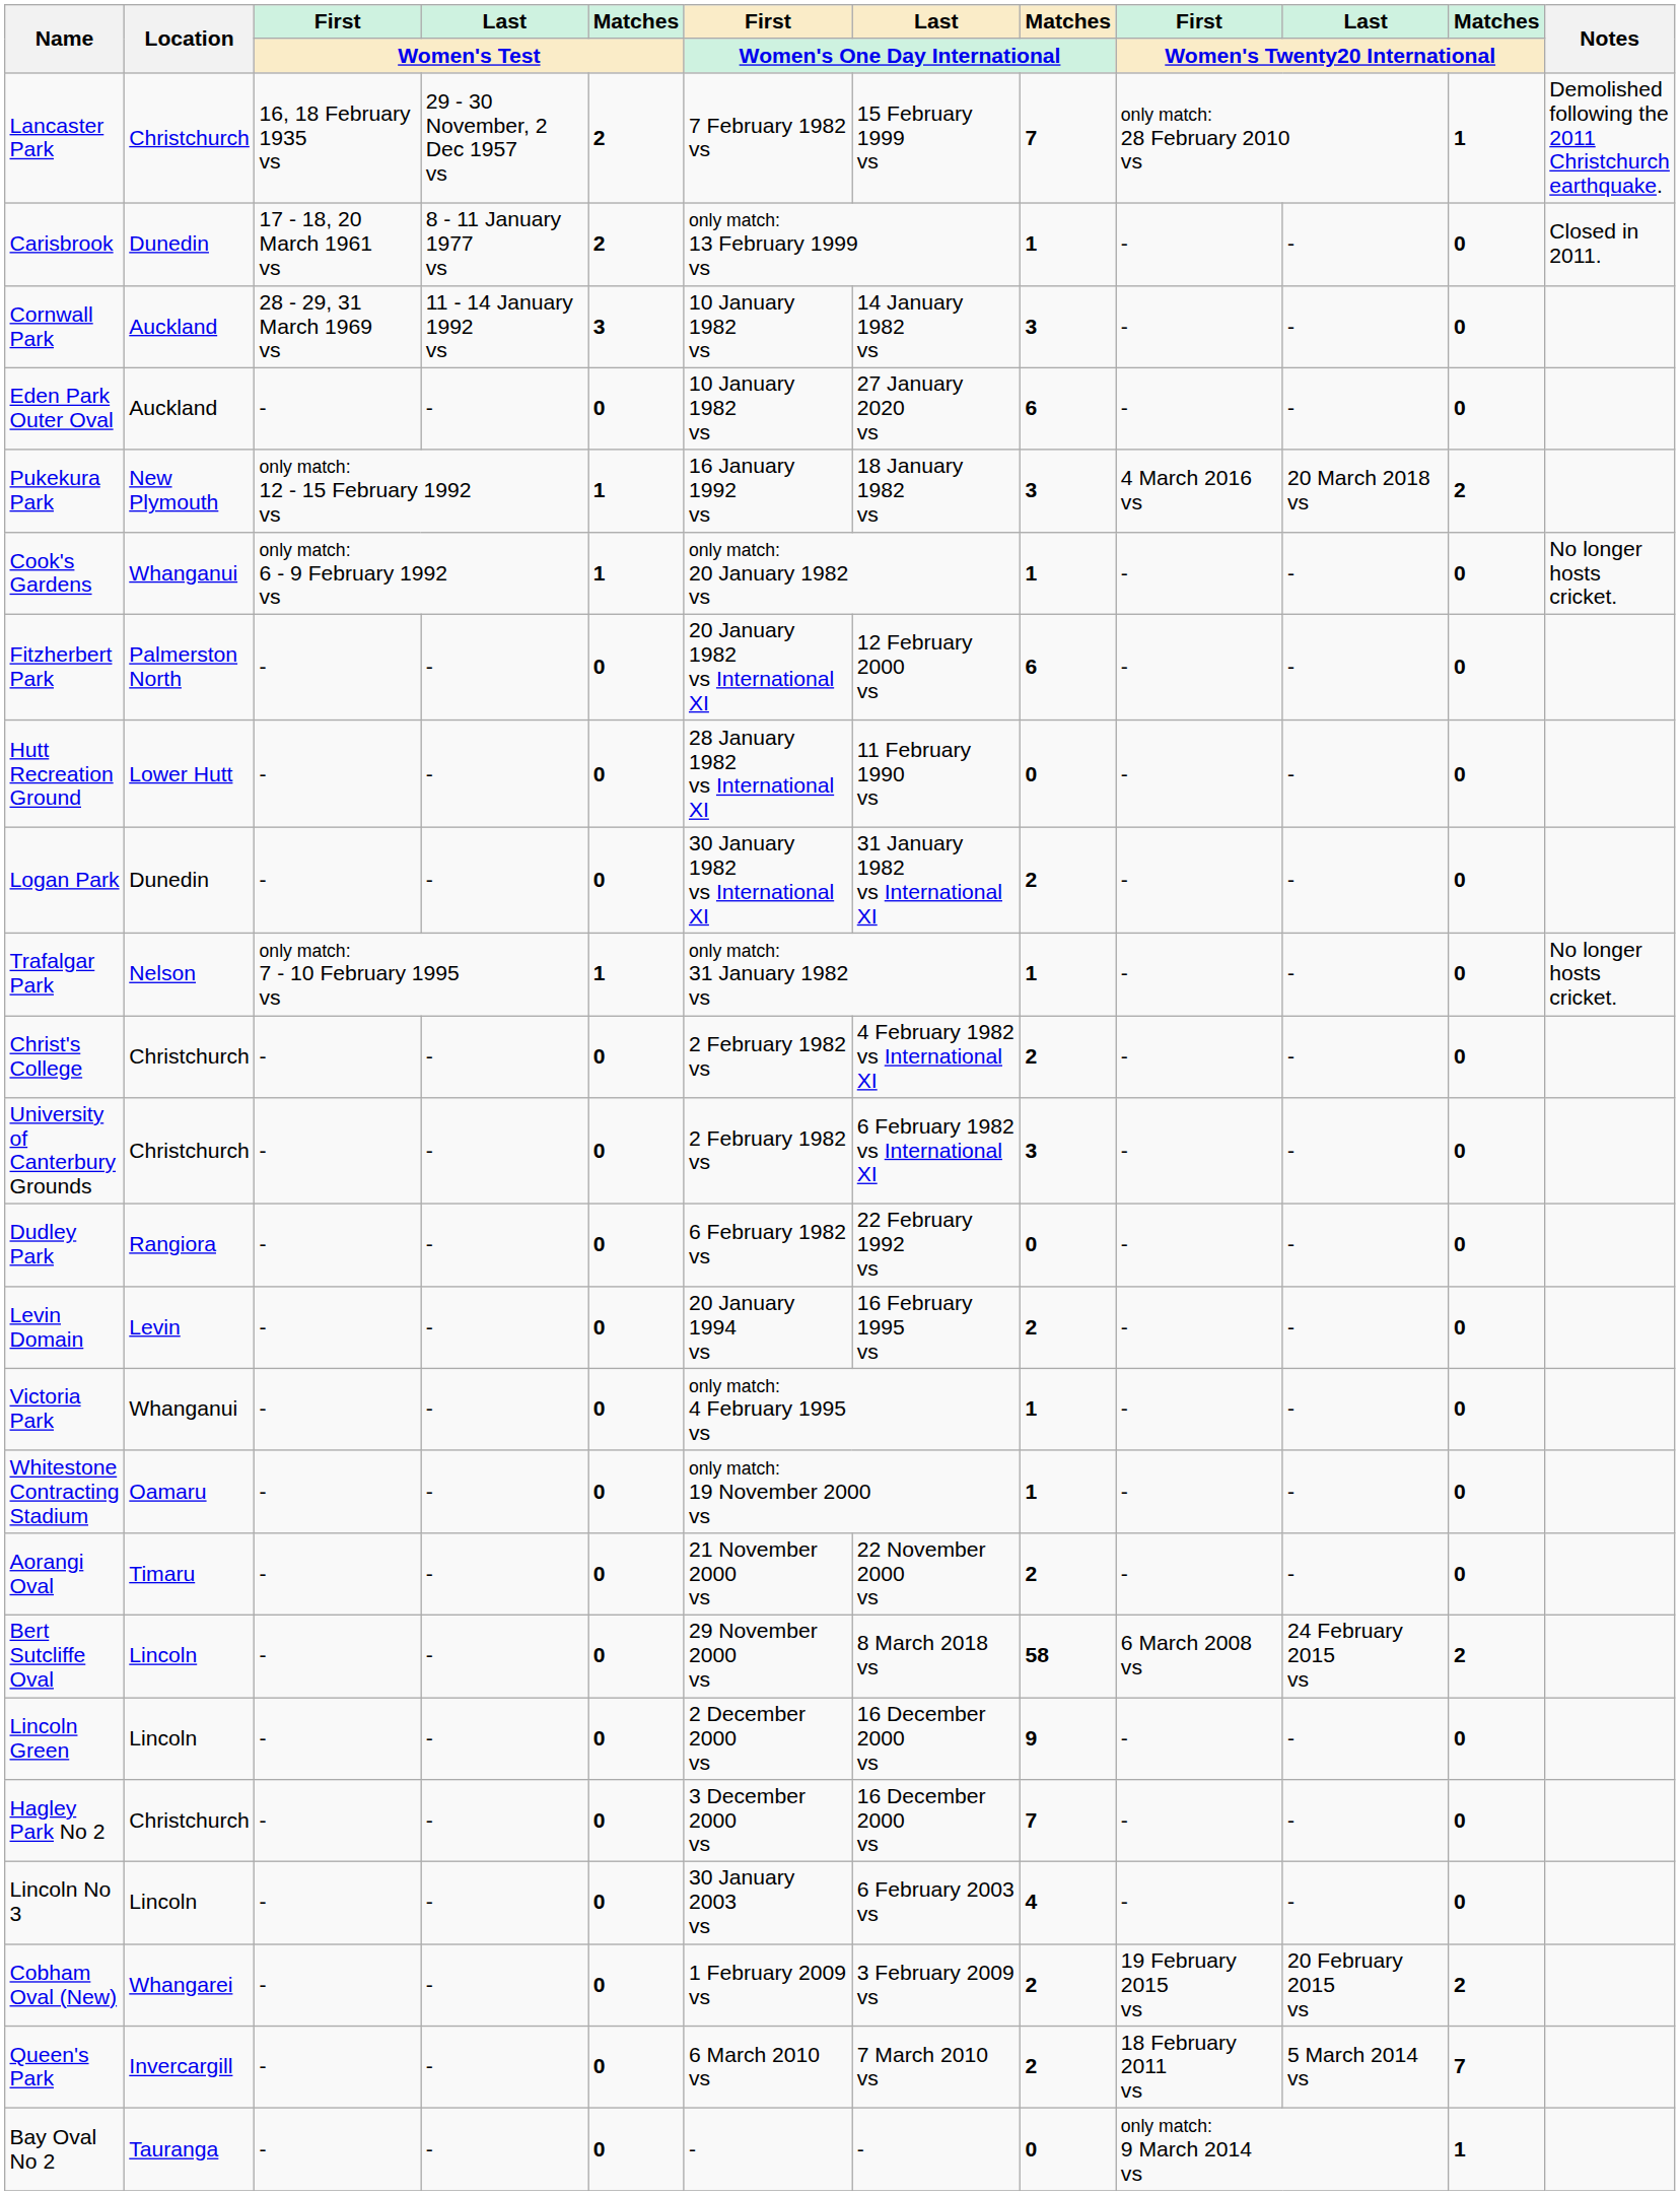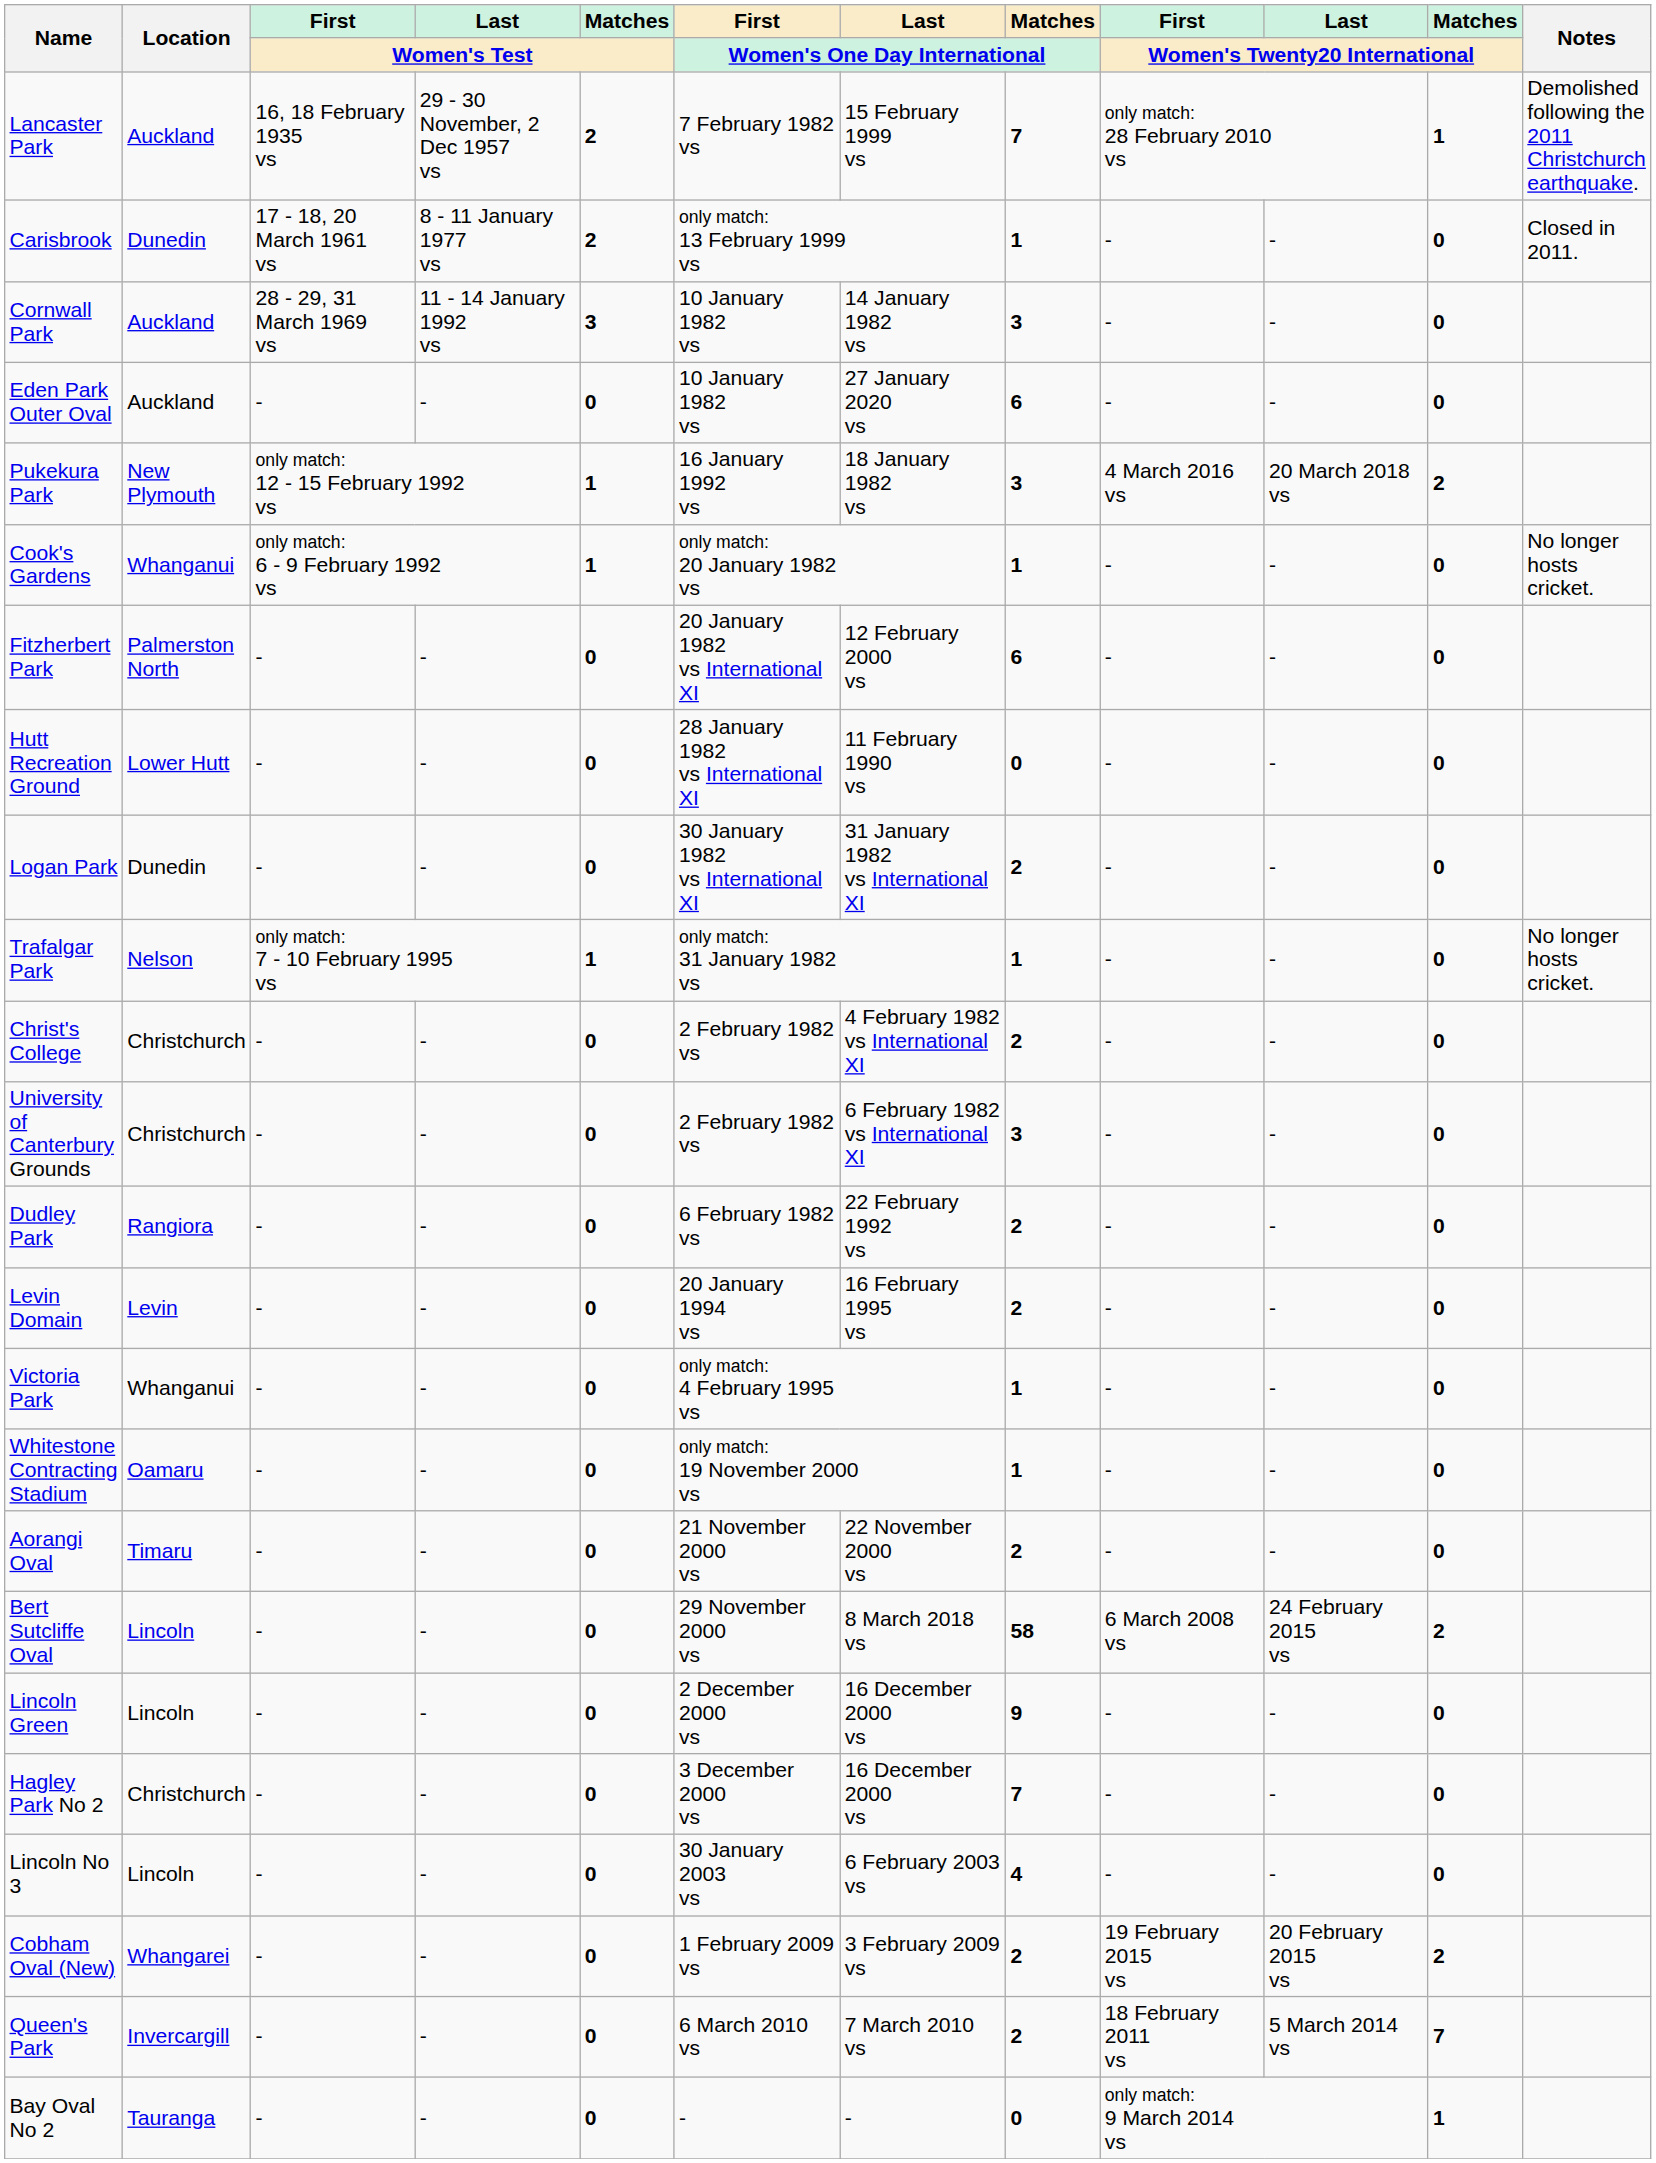 <table class="wikitable sortable">
 <tr>
 <th rowspan="2">Name</th>
 <th rowspan="2">Location</th>
 <th width="120" class="sortable" style="background:#cef2e0">First</th>
 <th width="120" class="sortable" style="background:#cef2e0">Last</th>
 <th style="background:#cef2e0">Matches</th>
 <th width="120" class="sortable" style="background:#faecc8">First</th>
 <th width="120" class="sortable" style="background:#faecc8">Last</th>
 <th style="background:#faecc8">Matches</th>
 <th width="120" class="sortable" style="background:#cef2e0">First</th>
 <th width="120" class="sortable" style="background:#cef2e0">Last</th>
 <th style="background:#cef2e0">Matches</th>
 <th rowspan="2" class="unsortable">Notes</th>
 </tr>
 <tr class="unsortable">
 <th colspan="3" style="background:#faecc8"><a href='#'>Women's Test</a></th>
 <th colspan="3" style="background:#cef2e0"><a href='#'>Women's One Day International</a></th>
 <th colspan="3" style="background:#faecc8"><a href='#'>Women's Twenty20 International</a></th>
 </tr>
 <tr>
 <td><a href='#'>Lancaster Park</a></td>
-<td><a href='#'>Christchurch</a></td>
+<td><a href='#'>Auckland</a></td>
 <td>16, 18 February 1935<br>vs </td>
 <td>29 - 30 November, 2 Dec 1957<br>vs </td>
 <td><strong>2</strong></td>
 <td>7 February 1982<br> vs </td>
 <td>15 February 1999<br>vs </td>
 <td><strong>7</strong></td>
 <td colspan="2"><small>only match:</small><br>28 February 2010<br>vs </td>
 <td><strong>1</strong></td>
 <td>Demolished following the <a href='#'>2011 Christchurch earthquake</a>.</td>
 </tr>
 <tr>
 <td><a href='#'>Carisbrook</a></td>
 <td><a href='#'>Dunedin</a></td>
 <td>17 - 18, 20 March 1961<br>vs </td>
 <td>8 - 11 January 1977<br>vs </td>
 <td><strong>2</strong></td>
 <td colspan="2" rowspan="1"><small>only match:</small><br>13 February 1999<br>vs </td>
 <td><strong>1</strong></td>
 <td>-</td>
 <td>-</td>
 <td><strong>0</strong></td>
 <td>Closed in 2011.</td>
 </tr>
 <tr>
 <td><a href='#'>Cornwall Park</a></td>
 <td><a href='#'>Auckland</a></td>
 <td>28 - 29, 31 March 1969<br>vs </td>
 <td>11 - 14 January 1992<br>vs </td>
 <td><strong>3</strong></td>
 <td>10 January 1982<br>vs </td>
 <td>14 January 1982<br>vs </td>
 <td><strong>3</strong></td>
 <td>-</td>
 <td>-</td>
 <td><strong>0</strong></td>
 <td></td>
 </tr>
 <tr>
 <td><a href='#'>Eden Park Outer Oval</a></td>
 <td>Auckland</td>
 <td>-</td>
 <td>-</td>
 <td><strong>0</strong></td>
 <td>10 January 1982<br> vs </td>
 <td>27 January 2020<br>vs </td>
 <td><strong>6</strong></td>
 <td>-</td>
 <td>-</td>
 <td><strong>0</strong></td>
 <td></td>
 </tr>
 <tr>
 <td><a href='#'>Pukekura Park</a></td>
 <td><a href='#'>New Plymouth</a></td>
 <td colspan="2" rowspan="1"><small>only match:</small><br>12 - 15 February 1992<br>vs </td>
 <td><strong>1</strong></td>
 <td>16 January 1992<br>vs </td>
 <td>18 January 1982<br>vs </td>
 <td><strong>3</strong></td>
 <td>4 March 2016<br>vs </td>
 <td>20 March 2018<br>vs </td>
 <td><strong>2</strong></td>
 <td></td>
 </tr>
 <tr>
 <td><a href='#'>Cook's Gardens</a></td>
 <td><a href='#'>Whanganui</a></td>
 <td colspan="2" rowspan="1"><small>only match:</small><br>6 - 9 February 1992<br>vs </td>
 <td><strong>1</strong></td>
 <td colspan="2" rowspan="1"><small>only match:</small><br>20 January 1982<br> vs </td>
 <td><strong>1</strong></td>
 <td>-</td>
 <td>-</td>
 <td><strong>0</strong></td>
 <td>No longer hosts cricket.</td>
 </tr>
 <tr>
 <td><a href='#'>Fitzherbert Park</a></td>
 <td><a href='#'>Palmerston North</a></td>
 <td>-</td>
 <td>-</td>
 <td><strong>0</strong></td>
 <td>20 January 1982<br> vs <a href='#'>International XI</a></td>
 <td>12 February 2000<br>vs </td>
 <td><strong>6</strong></td>
 <td>-</td>
 <td>-</td>
 <td><strong>0</strong></td>
 <td></td>
 </tr>
 <tr>
 <td><a href='#'>Hutt Recreation Ground</a></td>
 <td><a href='#'>Lower Hutt</a></td>
 <td>-</td>
 <td>-</td>
 <td><strong>0</strong></td>
 <td>28 January 1982<br> vs <a href='#'>International XI</a></td>
 <td>11 February 1990<br>vs </td>
 <td><strong>0</strong></td>
 <td>-</td>
 <td>-</td>
 <td><strong>0</strong></td>
 <td></td>
 </tr>
 <tr>
 <td><a href='#'>Logan Park</a></td>
 <td>Dunedin</td>
 <td>-</td>
 <td>-</td>
 <td><strong>0</strong></td>
 <td>30 January 1982<br> vs <a href='#'>International XI</a></td>
 <td>31 January 1982<br>vs <a href='#'>International XI</a></td>
 <td><strong>2</strong></td>
 <td>-</td>
 <td>-</td>
 <td><strong>0</strong></td>
 <td></td>
 </tr>
 <tr>
 <td><a href='#'>Trafalgar Park</a></td>
 <td><a href='#'>Nelson</a></td>
 <td colspan="2" rowspan="1"><small>only match:</small><br>7 - 10 February 1995<br>vs </td>
 <td><strong>1</strong></td>
 <td colspan="2" rowspan="1"><small>only match:</small><br>31 January 1982<br> vs </td>
 <td><strong>1</strong></td>
 <td>-</td>
 <td>-</td>
 <td><strong>0</strong></td>
 <td>No longer hosts cricket.</td>
 </tr>
 <tr>
 <td><a href='#'>Christ's College</a></td>
 <td>Christchurch</td>
 <td>-</td>
 <td>-</td>
 <td><strong>0</strong></td>
 <td>2 February 1982<br> vs </td>
 <td>4 February 1982<br> vs <a href='#'>International XI</a></td>
 <td><strong>2</strong></td>
 <td>-</td>
 <td>-</td>
 <td><strong>0</strong></td>
 <td></td>
 </tr>
 <tr>
 <td><a href='#'>University of Canterbury</a> Grounds</td>
 <td>Christchurch</td>
 <td>-</td>
 <td>-</td>
 <td><strong>0</strong></td>
 <td>2 February 1982<br>vs </td>
 <td>6 February 1982<br> vs <a href='#'>International XI</a></td>
 <td><strong>3</strong></td>
 <td>-</td>
 <td>-</td>
 <td><strong>0</strong></td>
 <td></td>
 </tr>
 <tr>
 <td><a href='#'>Dudley Park</a></td>
 <td><a href='#'>Rangiora</a></td>
 <td>-</td>
 <td>-</td>
 <td><strong>0</strong></td>
 <td>6 February 1982<br>vs </td>
 <td>22 February 1992<br> vs </td>
-<td><strong>0</strong></td>
+<td><strong>2</strong></td>
 <td>-</td>
 <td>-</td>
 <td><strong>0</strong></td>
 <td></td>
 </tr>
 <tr>
 <td><a href='#'>Levin Domain</a></td>
 <td><a href='#'>Levin</a></td>
 <td>-</td>
 <td>-</td>
 <td><strong>0</strong></td>
 <td>20 January 1994<br>vs </td>
 <td>16 February 1995<br> vs </td>
 <td><strong>2</strong></td>
 <td>-</td>
 <td>-</td>
 <td><strong>0</strong></td>
 <td><strong></strong></td>
 </tr>
 <tr>
 <td><a href='#'>Victoria Park</a></td>
 <td>Whanganui</td>
 <td>-</td>
 <td>-</td>
 <td><strong>0</strong></td>
 <td colspan="2" rowspan="1"><small>only match:</small><br>4 February 1995<br>vs </td>
 <td><strong>1</strong></td>
 <td>-</td>
 <td>-</td>
 <td><strong>0</strong></td>
 <td></td>
 </tr>
 <tr>
 <td><a href='#'>Whitestone Contracting Stadium</a></td>
 <td><a href='#'>Oamaru</a></td>
 <td>-</td>
 <td>-</td>
 <td><strong>0</strong></td>
 <td colspan="2" rowspan="1"><small>only match:</small><br>19 November 2000<br>vs </td>
 <td><strong>1</strong></td>
 <td>-</td>
 <td>-</td>
 <td><strong>0</strong></td>
 <td></td>
 </tr>
 <tr>
 <td><a href='#'>Aorangi Oval</a></td>
 <td><a href='#'>Timaru</a></td>
 <td>-</td>
 <td>-</td>
 <td><strong>0</strong></td>
 <td>21 November 2000<br>vs </td>
 <td>22 November 2000<br>vs </td>
 <td><strong>2</strong></td>
 <td>-</td>
 <td>-</td>
 <td><strong>0</strong></td>
 <td></td>
 </tr>
 <tr>
 <td><a href='#'>Bert Sutcliffe Oval</a></td>
 <td><a href='#'>Lincoln</a></td>
 <td>-</td>
 <td>-</td>
 <td><strong>0</strong></td>
 <td>29 November 2000<br>vs </td>
 <td>8 March 2018<br>vs </td>
 <td><strong>58</strong></td>
 <td>6 March 2008<br>vs </td>
 <td>24 February 2015<br>vs </td>
 <td><strong>2</strong></td>
 <td></td>
 </tr>
 <tr>
 <td><a href='#'>Lincoln Green</a></td>
 <td>Lincoln</td>
 <td>-</td>
 <td>-</td>
 <td><strong>0</strong></td>
 <td>2 December 2000<br> vs </td>
 <td>16 December 2000<br> vs </td>
 <td><strong>9</strong></td>
 <td>-</td>
 <td>-</td>
 <td><strong>0</strong></td>
 <td></td>
 </tr>
 <tr>
 <td><a href='#'>Hagley Park</a> No 2</td>
 <td>Christchurch</td>
 <td>-</td>
 <td>-</td>
 <td><strong>0</strong></td>
 <td>3 December 2000<br> vs </td>
 <td>16 December 2000<br> vs </td>
 <td><strong>7</strong></td>
 <td>-</td>
 <td>-</td>
 <td><strong>0</strong></td>
 <td></td>
 </tr>
 <tr>
 <td>Lincoln No 3</td>
 <td>Lincoln</td>
 <td>-</td>
 <td>-</td>
 <td><strong>0</strong></td>
 <td>30 January 2003<br>vs </td>
 <td>6 February 2003<br> vs </td>
 <td><strong>4</strong></td>
 <td>-</td>
 <td>-</td>
 <td><strong>0</strong></td>
 <td></td>
 </tr>
 <tr>
 <td><a href='#'>Cobham Oval (New)</a></td>
 <td><a href='#'>Whangarei</a></td>
 <td>-</td>
 <td>-</td>
 <td><strong>0</strong></td>
 <td>1 February 2009<br>vs </td>
 <td>3 February 2009<br>vs </td>
 <td><strong>2</strong></td>
 <td>19 February 2015<br>vs </td>
 <td>20 February 2015<br>vs </td>
 <td><strong>2</strong></td>
 <td></td>
 </tr>
 <tr>
 <td><a href='#'>Queen's Park</a></td>
 <td><a href='#'>Invercargill</a></td>
 <td>-</td>
 <td>-</td>
 <td><strong>0</strong></td>
 <td>6 March 2010 vs </td>
 <td>7 March 2010<br>vs </td>
 <td><strong>2</strong></td>
 <td>18 February 2011<br>vs </td>
 <td>5 March 2014<br>vs </td>
 <td><strong>7</strong></td>
 <td></td>
 </tr>
 <tr>
 <td>Bay Oval No 2</td>
 <td><a href='#'>Tauranga</a></td>
 <td>-</td>
 <td>-</td>
 <td><strong>0</strong></td>
 <td>-</td>
 <td>-</td>
 <td><strong>0</strong></td>
 <td colspan="2" rowspan="1"><small>only match:</small><br>9 March 2014<br>vs </td>
 <td><strong>1</strong></td>
 <td></td>
 </tr>
 </table>
